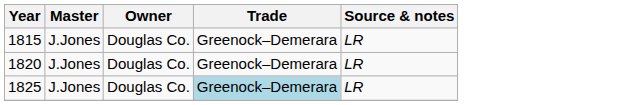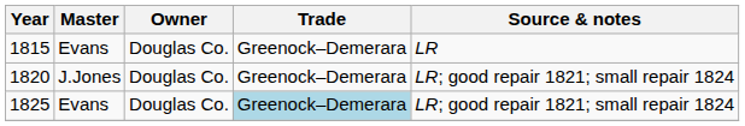 <table class="wikitable">
 <tr>
 <th>Year</th>
 <th>Master</th>
 <th>Owner</th>
 <th>Trade</th>
 <th>Source & notes</th>
 </tr>
 <tr>
 <td>1815</td>
-<td>J.Jones</td>
+<td>Evans</td>
 <td>Douglas  Co.</td>
 <td>Greenock–Demerara</td>
 <td><em>LR</em></td>
 </tr>
 <tr>
 <td>1820</td>
 <td>J.Jones</td>
 <td>Douglas  Co.</td>
 <td>Greenock–Demerara</td>
-<td><em>LR</em></td>
+<td><em>LR</em>; good repair 1821; small repair 1824</td>
 </tr>
 <tr>
 <td>1825</td>
-<td>J.Jones</td>
+<td>Evans</td>
 <td>Douglas  Co.</td>
 <td style="background: lightblue;">Greenock–Demerara</td>
-<td><em>LR</em></td>
+<td><em>LR</em>; good repair 1821; small repair 1824</td>
 </tr>
 <tr>
 </tr>
 </table>
